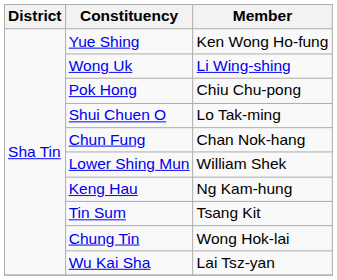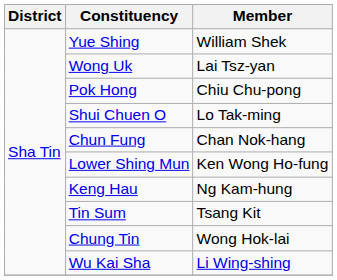 <table class="wikitable" style="text-align:left;">
 <tr>
 <th>District</th>
 <th>Constituency</th>
 <th>Member</th>
 </tr>
 <tr>
 <td rowspan=10><a href='#'>Sha Tin</a></td>
 <td><a href='#'>Yue Shing</a></td>
-<td>Ken Wong Ho-fung</td>
+<td>William Shek</td>
 </tr>
 <tr>
 <td><a href='#'>Wong Uk</a></td>
-<td><a href='#'>Li Wing-shing</a></td>
+<td>Lai Tsz-yan</td>
 </tr>
 <tr>
 <td><a href='#'>Pok Hong</a></td>
 <td>Chiu Chu-pong</td>
 </tr>
 <tr>
 <td><a href='#'>Shui Chuen O</a></td>
 <td>Lo Tak-ming</td>
 </tr>
 <tr>
 <td><a href='#'>Chun Fung</a></td>
 <td>Chan Nok-hang</td>
 </tr>
 <tr>
 <td><a href='#'>Lower Shing Mun</a></td>
-<td>William Shek</td>
+<td>Ken Wong Ho-fung</td>
 </tr>
 <tr>
 <td><a href='#'>Keng Hau</a></td>
 <td>Ng Kam-hung</td>
 </tr>
 <tr>
 <td><a href='#'>Tin Sum</a></td>
 <td>Tsang Kit</td>
 </tr>
 <tr>
 <td><a href='#'>Chung Tin</a></td>
 <td>Wong Hok-lai</td>
 </tr>
 <tr>
 <td><a href='#'>Wu Kai Sha</a></td>
-<td>Lai Tsz-yan</td>
+<td><a href='#'>Li Wing-shing</a></td>
 </tr>
 <tr>
 </tr>
 </table>
